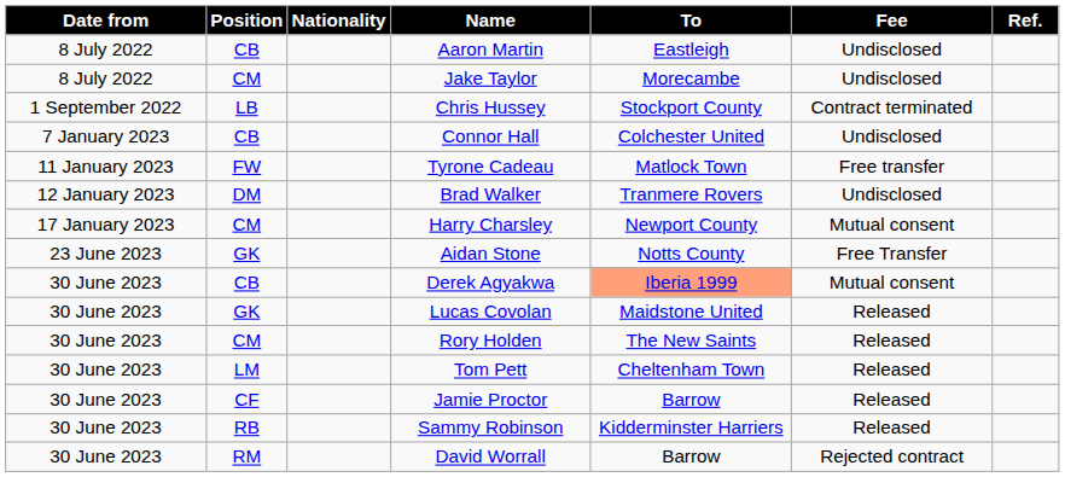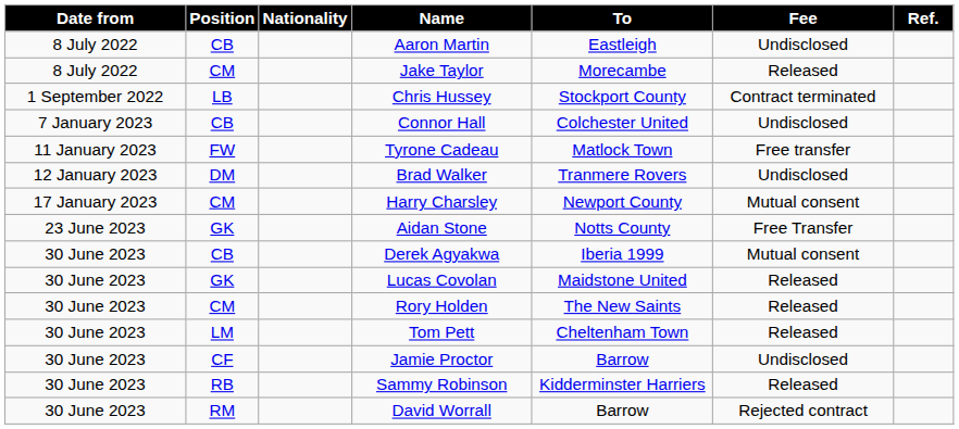 <table class="wikitable"  style="text-align:center; font-size:90%; ">
 <tr>
 <th style="background:#000000; color:#FFFFFF; width:150px;">Date from</th>
 <th style="background:#000000; color:#FFFFFF; width:50px;">Position</th>
 <th style="background:#000000; color:#FFFFFF; width:50px;">Nationality</th>
 <th style="background:#000000; color:#FFFFFF; width:150px;">Name</th>
 <th style="background:#000000; color:#FFFFFF; width:150px;">To</th>
 <th style="background:#000000; color:#FFFFFF; width:150px;">Fee</th>
 <th style="background:#000000; color:#FFFFFF; width:45px;">Ref.</th>
 </tr>
 <tr>
 <td>8 July 2022</td>
 <td><a href='#'>CB</a></td>
 <td></td>
 <td><a href='#'>Aaron Martin</a></td>
 <td><a href='#'>Eastleigh</a></td>
 <td>Undisclosed</td>
 <td></td>
 </tr>
 <tr>
 <td>8 July 2022</td>
 <td><a href='#'>CM</a></td>
 <td></td>
 <td><a href='#'>Jake Taylor</a></td>
 <td><a href='#'>Morecambe</a></td>
-<td>Undisclosed</td>
+<td>Released</td>
 <td></td>
 </tr>
 <tr>
 <td>1 September 2022</td>
 <td><a href='#'>LB</a></td>
 <td></td>
 <td><a href='#'>Chris Hussey</a></td>
 <td><a href='#'>Stockport County</a></td>
 <td>Contract terminated</td>
 <td></td>
 </tr>
 <tr>
 <td>7 January 2023</td>
 <td><a href='#'>CB</a></td>
 <td></td>
 <td><a href='#'>Connor Hall</a></td>
 <td><a href='#'>Colchester United</a></td>
 <td>Undisclosed</td>
 <td></td>
 </tr>
 <tr>
 <td>11 January 2023</td>
 <td><a href='#'>FW</a></td>
 <td></td>
 <td><a href='#'>Tyrone Cadeau</a></td>
 <td><a href='#'>Matlock Town</a></td>
 <td>Free transfer</td>
 <td></td>
 </tr>
 <tr>
 <td>12 January 2023</td>
 <td><a href='#'>DM</a></td>
 <td></td>
 <td><a href='#'>Brad Walker</a></td>
 <td><a href='#'>Tranmere Rovers</a></td>
 <td>Undisclosed</td>
 <td></td>
 </tr>
 <tr>
 <td>17 January 2023</td>
 <td><a href='#'>CM</a></td>
 <td></td>
 <td><a href='#'>Harry Charsley</a></td>
 <td><a href='#'>Newport County</a></td>
 <td>Mutual consent</td>
 <td></td>
 </tr>
 <tr>
 <td>23 June 2023</td>
 <td><a href='#'>GK</a></td>
 <td></td>
 <td><a href='#'>Aidan Stone</a></td>
 <td><a href='#'>Notts County</a></td>
 <td>Free Transfer</td>
 <td></td>
 </tr>
 <tr>
 <td>30 June 2023</td>
 <td><a href='#'>CB</a></td>
 <td></td>
 <td><a href='#'>Derek Agyakwa</a></td>
-<td style="background: lightsalmon;"> <a href='#'>Iberia 1999</a></td>
+<td> <a href='#'>Iberia 1999</a></td>
 <td>Mutual consent</td>
 <td></td>
 </tr>
 <tr>
 <td>30 June 2023</td>
 <td><a href='#'>GK</a></td>
 <td></td>
 <td><a href='#'>Lucas Covolan</a></td>
 <td><a href='#'>Maidstone United</a></td>
 <td>Released</td>
 <td></td>
 </tr>
 <tr>
 <td>30 June 2023</td>
 <td><a href='#'>CM</a></td>
 <td></td>
 <td><a href='#'>Rory Holden</a></td>
 <td> <a href='#'>The New Saints</a></td>
 <td>Released</td>
 <td></td>
 </tr>
 <tr>
 <td>30 June 2023</td>
 <td><a href='#'>LM</a></td>
 <td></td>
 <td><a href='#'>Tom Pett</a></td>
 <td><a href='#'>Cheltenham Town</a></td>
 <td>Released</td>
 <td></td>
 </tr>
 <tr>
 <td>30 June 2023</td>
 <td><a href='#'>CF</a></td>
 <td></td>
 <td><a href='#'>Jamie Proctor</a></td>
 <td><a href='#'>Barrow</a></td>
-<td>Released</td>
+<td>Undisclosed</td>
 <td></td>
 </tr>
 <tr>
 <td>30 June 2023</td>
 <td><a href='#'>RB</a></td>
 <td></td>
 <td><a href='#'>Sammy Robinson</a></td>
 <td><a href='#'>Kidderminster Harriers</a></td>
 <td>Released</td>
 <td></td>
 </tr>
 <tr>
 <td>30 June 2023</td>
 <td><a href='#'>RM</a></td>
 <td></td>
 <td><a href='#'>David Worrall</a></td>
 <td>Barrow</td>
 <td>Rejected contract</td>
 <td></td>
 </tr>
 </table>
